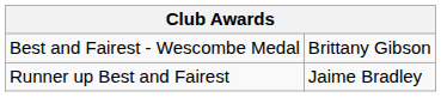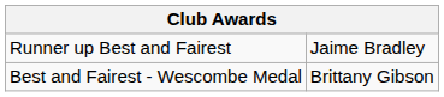 <table class="wikitable">
 <tr>
 <th colspan="2">Club Awards</th>
 </tr>
 <tr>
+<td>Runner up Best and Fairest</td>
+<td>Jaime Bradley</td>
+</tr>
+<tr>
 <td>Best and Fairest - Wescombe Medal</td>
 <td>Brittany Gibson</td>
 </tr>
-<tr>
-<td>Runner up Best and Fairest</td>
-<td>Jaime Bradley</td>
-</tr>
 </table>
